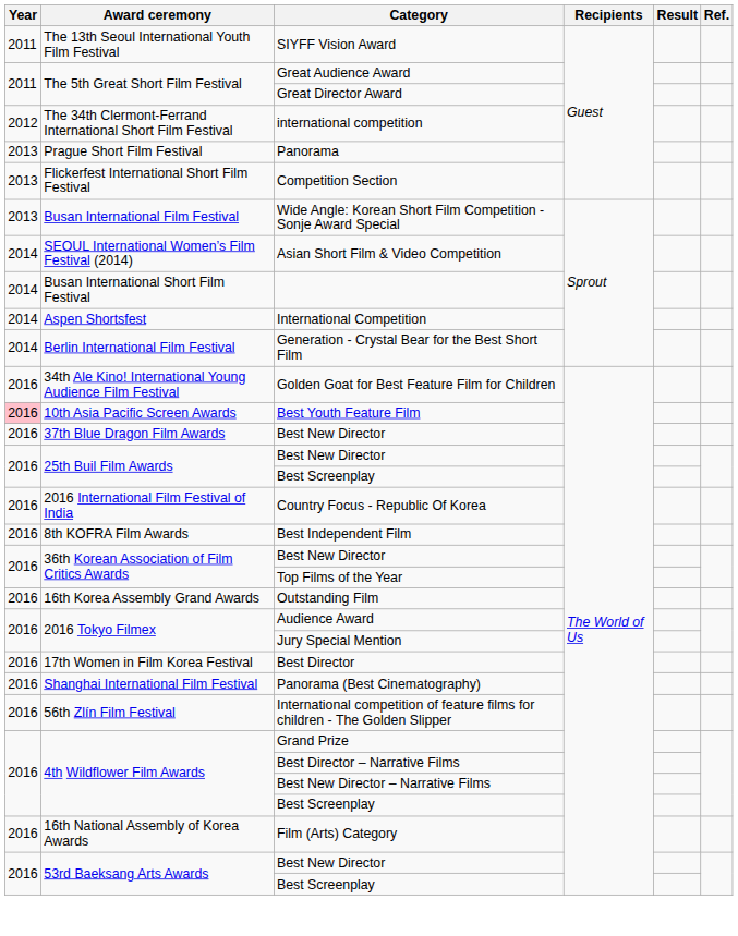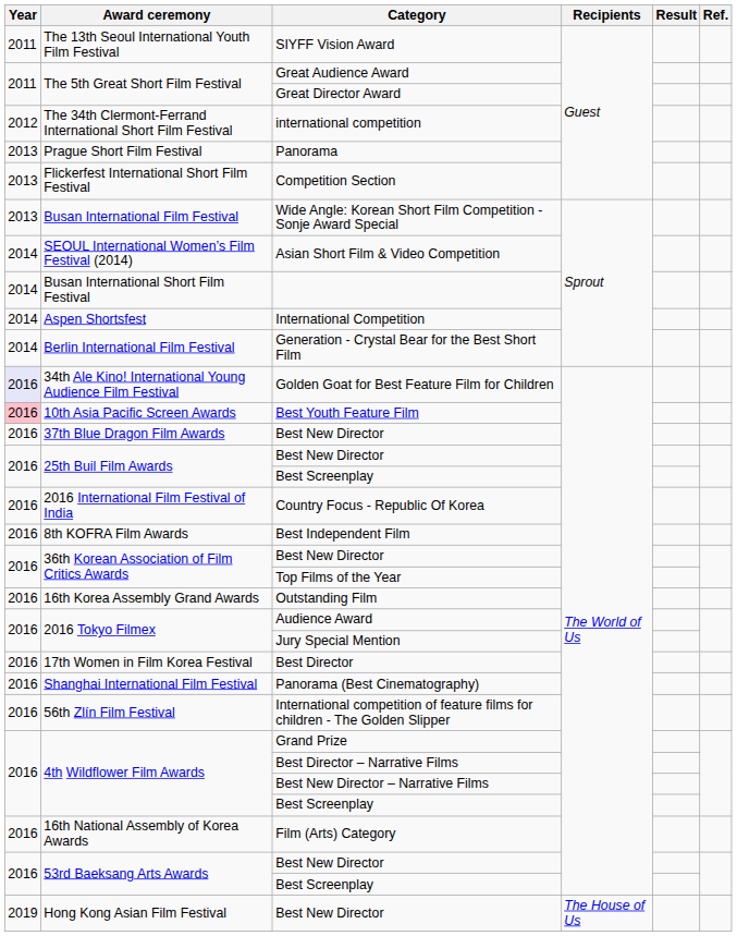 <table class="wikitable sortable">
 <tr>
 <th>Year</th>
 <th>Award ceremony</th>
 <th>Category</th>
 <th>Recipients</th>
 <th>Result</th>
 <th>Ref.</th>
 </tr>
 <tr>
 <td>2011</td>
 <td>The 13th Seoul International Youth Film Festival</td>
 <td>SIYFF Vision Award</td>
 <td rowspan="6"><em>Guest</em></td>
 <td></td>
 <td></td>
 </tr>
 <tr>
 <td rowspan="2">2011</td>
 <td rowspan="2">The 5th Great Short Film Festival</td>
 <td>Great Audience Award</td>
 <td></td>
 <td></td>
 </tr>
 <tr>
 <td>Great Director Award</td>
 <td></td>
 <td></td>
 </tr>
 <tr>
 <td>2012</td>
 <td>The 34th Clermont-Ferrand International Short Film Festival</td>
 <td>international competition</td>
 <td></td>
 <td></td>
 </tr>
 <tr>
 <td>2013</td>
 <td>Prague Short Film Festival</td>
 <td>Panorama</td>
 <td></td>
 <td></td>
 </tr>
 <tr>
 <td>2013</td>
 <td>Flickerfest International Short Film Festival</td>
 <td>Competition Section</td>
 <td></td>
 <td></td>
 </tr>
 <tr>
 <td>2013</td>
 <td><a href='#'>Busan International Film Festival</a></td>
 <td>Wide Angle: Korean Short Film Competition - Sonje Award Special</td>
 <td rowspan="5"><em>Sprout</em></td>
 <td></td>
 <td></td>
 </tr>
 <tr>
 <td>2014</td>
 <td><a href='#'>SEOUL International Women’s Film Festival</a> (2014)</td>
 <td>Asian Short Film & Video Competition</td>
 <td></td>
 <td></td>
 </tr>
 <tr>
 <td>2014</td>
 <td>Busan International Short Film Festival</td>
 <td></td>
 <td></td>
 <td></td>
 </tr>
 <tr>
 <td>2014</td>
 <td><a href='#'>Aspen Shortsfest</a></td>
 <td>International Competition</td>
 <td></td>
 <td></td>
 </tr>
 <tr>
 <td>2014</td>
 <td><a href='#'>Berlin International Film Festival</a></td>
 <td>Generation - Crystal Bear for the Best Short Film</td>
 <td></td>
 <td></td>
 </tr>
 <tr>
-<td>2016</td>
+<td style="background: lavender;">2016</td>
 <td>34th <a href='#'>Ale Kino! International Young Audience Film Festival</a></td>
 <td>Golden Goat for Best Feature Film for Children</td>
 <td rowspan="22"><em><a href='#'>The World of Us</a></em></td>
 <td></td>
 <td></td>
 </tr>
 <tr>
 <td style="background: pink;">2016</td>
 <td><a href='#'>10th Asia Pacific Screen Awards</a></td>
 <td><a href='#'>Best Youth Feature Film</a></td>
 <td></td>
 <td></td>
 </tr>
 <tr>
 <td>2016</td>
 <td><a href='#'>37th Blue Dragon Film Awards</a></td>
 <td>Best New Director</td>
 <td></td>
 <td></td>
 </tr>
 <tr>
 <td rowspan="2">2016</td>
 <td rowspan="2"><a href='#'>25th Buil Film Awards</a></td>
 <td>Best New Director</td>
 <td></td>
 <td rowspan="2"></td>
 </tr>
 <tr>
 <td>Best Screenplay</td>
 <td></td>
 </tr>
 <tr>
 <td>2016</td>
 <td>2016 <a href='#'>International Film Festival of India</a></td>
 <td>Country Focus - Republic Of Korea</td>
 <td></td>
 <td></td>
 </tr>
 <tr>
 <td>2016</td>
 <td>8th KOFRA Film Awards</td>
 <td>Best Independent Film</td>
 <td></td>
 <td></td>
 </tr>
 <tr>
 <td rowspan="2">2016</td>
 <td rowspan="2">36th <a href='#'>Korean Association of Film Critics Awards</a></td>
 <td>Best New Director</td>
 <td></td>
 <td rowspan="2"></td>
 </tr>
 <tr>
 <td>Top Films of the Year</td>
 <td></td>
 </tr>
 <tr>
 <td>2016</td>
 <td>16th Korea Assembly Grand Awards</td>
 <td>Outstanding Film</td>
 <td></td>
 <td></td>
 </tr>
 <tr>
 <td rowspan="2">2016</td>
 <td rowspan="2">2016 <a href='#'>Tokyo Filmex</a></td>
 <td>Audience Award</td>
 <td></td>
 <td rowspan="2"></td>
 </tr>
 <tr>
 <td>Jury Special Mention</td>
 <td></td>
 </tr>
 <tr>
 <td>2016</td>
 <td>17th Women in Film Korea Festival</td>
 <td>Best Director</td>
 <td></td>
 <td></td>
 </tr>
 <tr>
 <td>2016</td>
 <td><a href='#'>Shanghai International Film Festival</a></td>
 <td>Panorama (Best Cinematography)</td>
 <td></td>
 <td></td>
 </tr>
 <tr>
 <td>2016</td>
 <td>56th <a href='#'>Zlín Film Festival</a></td>
 <td>International competition of feature films for children - The Golden Slipper</td>
 <td></td>
 <td></td>
 </tr>
 <tr>
 <td rowspan="4">2016</td>
 <td rowspan="4"><a href='#'>4th</a> <a href='#'>Wildflower Film Awards</a></td>
 <td>Grand Prize</td>
 <td></td>
 <td rowspan="4"></td>
 </tr>
 <tr>
 <td>Best Director – Narrative Films</td>
 <td></td>
 </tr>
 <tr>
 <td>Best New Director – Narrative Films</td>
 <td></td>
 </tr>
 <tr>
 <td>Best Screenplay</td>
 <td></td>
 </tr>
 <tr>
 <td>2016</td>
 <td>16th National Assembly of Korea Awards</td>
 <td>Film (Arts) Category</td>
 <td></td>
 <td></td>
 </tr>
 <tr>
 <td rowspan="2">2016</td>
 <td rowspan="2"><a href='#'>53rd Baeksang Arts Awards</a></td>
 <td>Best New Director</td>
 <td></td>
 <td rowspan="2"></td>
 </tr>
 <tr>
 <td>Best Screenplay</td>
 <td></td>
 </tr>
+<tr>
+<td>2019</td>
+<td>Hong Kong Asian Film Festival</td>
+<td>Best New Director</td>
+<td><em><a href='#'>The House of Us</a></em></td>
+<td></td>
+<td></td>
+</tr>
 </table>
